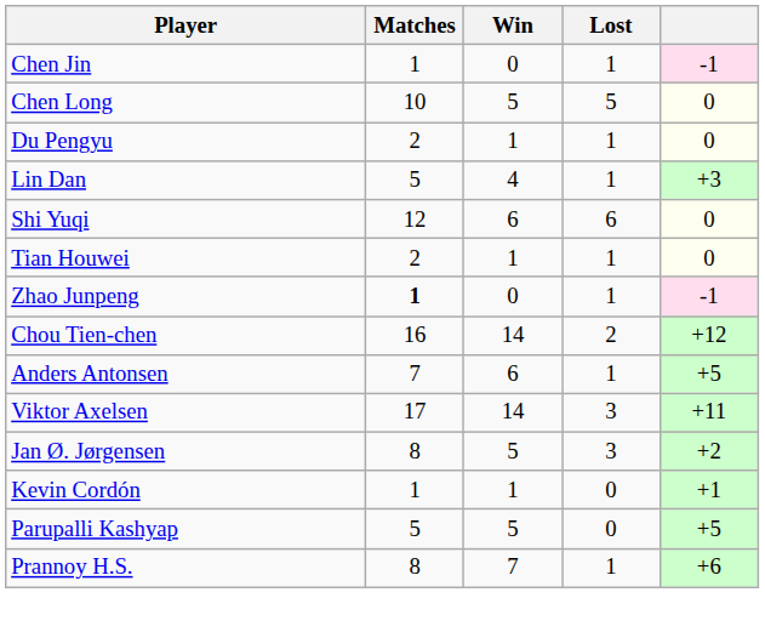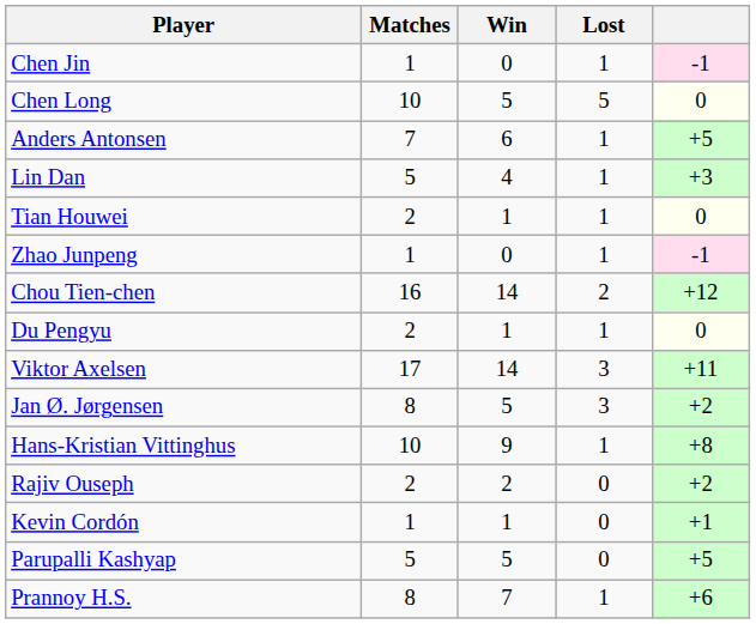 <table class=wikitable style="text-align:center; font-size:small">
 <tr>
 <th width="200">Player</th>
 <th width="50">Matches</th>
 <th width="50">Win</th>
 <th width="50">Lost</th>
 <th width="50"></th>
 </tr>
 <tr>
 <td align="left"> <a href='#'>Chen Jin</a></td>
 <td>1</td>
 <td>0</td>
 <td>1</td>
 <td bgcolor="#ffddee">-1</td>
 </tr>
 <tr>
 <td align="left"> <a href='#'>Chen Long</a></td>
 <td>10</td>
 <td>5</td>
 <td>5</td>
 <td bgcolor="#fffff0">0</td>
 </tr>
 <tr>
-<td align="left"> <a href='#'>Du Pengyu</a></td>
-<td>2</td>
+<td align="left"> <a href='#'>Anders Antonsen</a></td>
+<td>7</td>
+<td>6</td>
 <td>1</td>
-<td>1</td>
-<td bgcolor="#fffff0">0</td>
+<td bgcolor="#ccffcc">+5</td>
 </tr>
 <tr>
 <td align="left"> <a href='#'>Lin Dan</a></td>
 <td>5</td>
 <td>4</td>
 <td>1</td>
 <td bgcolor="#ccffcc">+3</td>
-</tr>
-<tr>
-<td align="left"> <a href='#'>Shi Yuqi</a></td>
-<td>12</td>
-<td>6</td>
-<td>6</td>
-<td bgcolor="#fffff0">0</td>
 </tr>
 <tr>
 <td align="left"> <a href='#'>Tian Houwei</a></td>
 <td>2</td>
 <td>1</td>
 <td>1</td>
 <td bgcolor="#fffff0">0</td>
 </tr>
 <tr>
 <td align="left"> <a href='#'>Zhao Junpeng</a></td>
-<td><strong>1</strong></td>
+<td>1</td>
 <td>0</td>
 <td>1</td>
 <td bgcolor="#ffddee">-1</td>
 </tr>
 <tr>
 <td align="left"> <a href='#'>Chou Tien-chen</a></td>
 <td>16</td>
 <td>14</td>
 <td>2</td>
 <td bgcolor="#ccffcc">+12</td>
 </tr>
 <tr>
-<td align="left"> <a href='#'>Anders Antonsen</a></td>
-<td>7</td>
-<td>6</td>
+<td align="left"> <a href='#'>Du Pengyu</a></td>
+<td>2</td>
 <td>1</td>
-<td bgcolor="#ccffcc">+5</td>
+<td>1</td>
+<td bgcolor="#fffff0">0</td>
 </tr>
 <tr>
 <td align="left"> <a href='#'>Viktor Axelsen</a></td>
 <td>17</td>
 <td>14</td>
 <td>3</td>
 <td bgcolor="#ccffcc">+11</td>
 </tr>
 <tr>
 <td align="left"> <a href='#'>Jan Ø. Jørgensen</a></td>
 <td>8</td>
 <td>5</td>
 <td>3</td>
+<td bgcolor="#ccffcc">+2</td>
+</tr>
+<tr>
+<td align="left"> <a href='#'>Hans-Kristian Vittinghus</a></td>
+<td>10</td>
+<td>9</td>
+<td>1</td>
+<td bgcolor="#ccffcc">+8</td>
+</tr>
+<tr>
+<td align="left"> <a href='#'>Rajiv Ouseph</a></td>
+<td>2</td>
+<td>2</td>
+<td>0</td>
 <td bgcolor="#ccffcc">+2</td>
 </tr>
 <tr>
 <td align="left"> <a href='#'>Kevin Cordón</a></td>
 <td>1</td>
 <td>1</td>
 <td>0</td>
 <td bgcolor="#ccffcc">+1</td>
 </tr>
 <tr>
 <td align="left"> <a href='#'>Parupalli Kashyap</a></td>
 <td>5</td>
 <td>5</td>
 <td>0</td>
 <td bgcolor="#ccffcc">+5</td>
 </tr>
 <tr>
 <td align="left"> <a href='#'>Prannoy H.S.</a></td>
 <td>8</td>
 <td>7</td>
 <td>1</td>
 <td bgcolor="#ccffcc">+6</td>
 </tr>
 </table>
